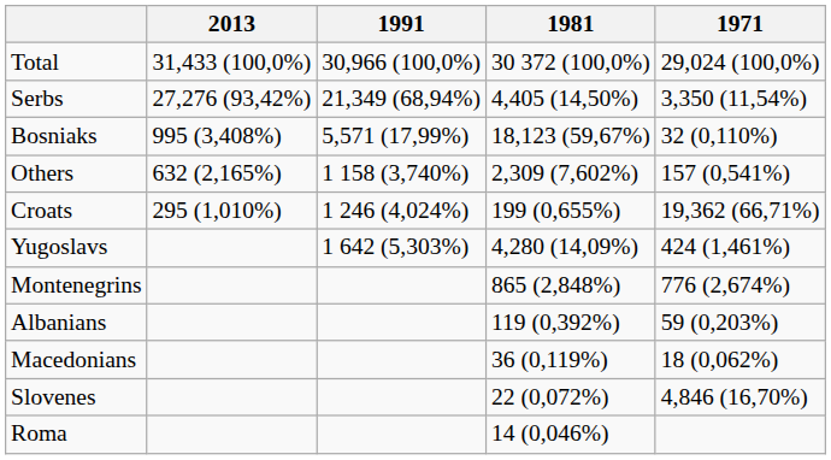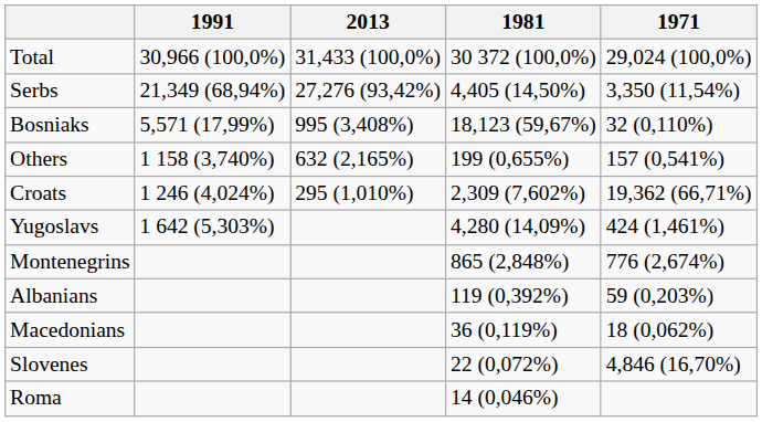 <table class="wikitable">
 <tr>
 <th></th>
+<th>1991</th>
 <th>2013</th>
-<th>1991</th>
 <th>1981</th>
 <th>1971</th>
 </tr>
 <tr>
 <td>Total</td>
+<td>30,966 (100,0%)</td>
 <td>31,433 (100,0%)</td>
-<td>30,966 (100,0%)</td>
 <td>30 372 (100,0%)</td>
 <td>29,024 (100,0%)</td>
 </tr>
 <tr>
 <td>Serbs</td>
+<td>21,349 (68,94%)</td>
 <td>27,276 (93,42%)</td>
-<td>21,349 (68,94%)</td>
 <td>4,405 (14,50%)</td>
 <td>3,350 (11,54%)</td>
 </tr>
 <tr>
 <td>Bosniaks</td>
+<td>5,571 (17,99%)</td>
 <td>995 (3,408%)</td>
-<td>5,571 (17,99%)</td>
 <td>18,123 (59,67%)</td>
 <td>32 (0,110%)</td>
 </tr>
 <tr>
 <td>Others</td>
+<td>1 158 (3,740%)</td>
 <td>632 (2,165%)</td>
-<td>1 158 (3,740%)</td>
-<td>2,309 (7,602%)</td>
+<td>199 (0,655%)</td>
 <td>157 (0,541%)</td>
 </tr>
 <tr>
 <td>Croats</td>
+<td>1 246 (4,024%)</td>
 <td>295 (1,010%)</td>
-<td>1 246 (4,024%)</td>
-<td>199 (0,655%)</td>
+<td>2,309 (7,602%)</td>
 <td>19,362 (66,71%)</td>
 </tr>
 <tr>
 <td>Yugoslavs</td>
+<td>1 642 (5,303%)</td>
 <td></td>
-<td>1 642 (5,303%)</td>
 <td>4,280 (14,09%)</td>
 <td>424 (1,461%)</td>
 </tr>
 <tr>
 <td>Montenegrins</td>
 <td></td>
 <td></td>
 <td>865 (2,848%)</td>
 <td>776 (2,674%)</td>
 </tr>
 <tr>
 <td>Albanians</td>
 <td></td>
 <td></td>
 <td>119 (0,392%)</td>
 <td>59 (0,203%)</td>
 </tr>
 <tr>
 <td>Macedonians</td>
 <td></td>
 <td></td>
 <td>36 (0,119%)</td>
 <td>18 (0,062%)</td>
 </tr>
 <tr>
 <td>Slovenes</td>
 <td></td>
 <td></td>
 <td>22 (0,072%)</td>
 <td>4,846 (16,70%)</td>
 </tr>
 <tr>
 <td>Roma</td>
 <td></td>
 <td></td>
 <td>14 (0,046%)</td>
 <td></td>
 </tr>
 </table>
